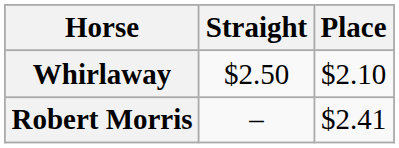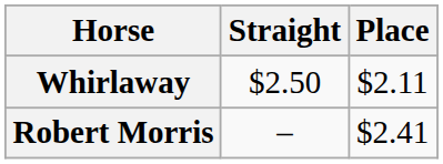 <table class="wikitable">
 <tr>
 <th>Horse</th>
 <th>Straight</th>
 <th>Place</th>
 </tr>
 <tr>
 <th>Whirlaway</th>
 <td style="text-align:center;">$2.50</td>
-<td style="text-align:center;">$2.10</td>
+<td style="text-align:center;">$2.11</td>
 </tr>
 <tr>
 <th>Robert Morris</th>
 <td style="text-align:center;">–</td>
 <td style="text-align:center;">$2.41</td>
 </tr>
 </table>
